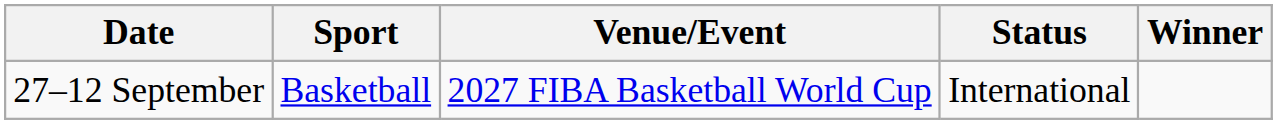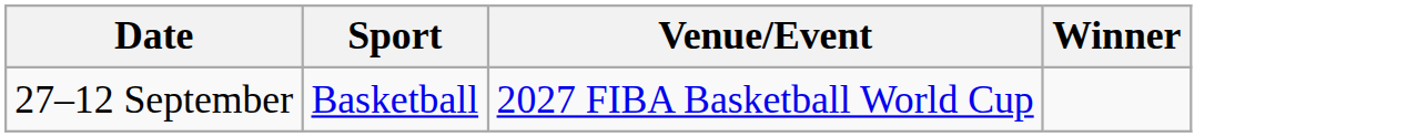 <table class="wikitable source">
 <tr>
 <th>Date</th>
 <th>Sport</th>
 <th>Venue/Event</th>
-<th>Status</th>
 <th>Winner</th>
 </tr>
 <tr>
 <td>27–12 September</td>
 <td><a href='#'>Basketball</a></td>
 <td> <a href='#'>2027 FIBA Basketball World Cup</a></td>
-<td>International</td>
 <td></td>
 </tr>
 </table>
